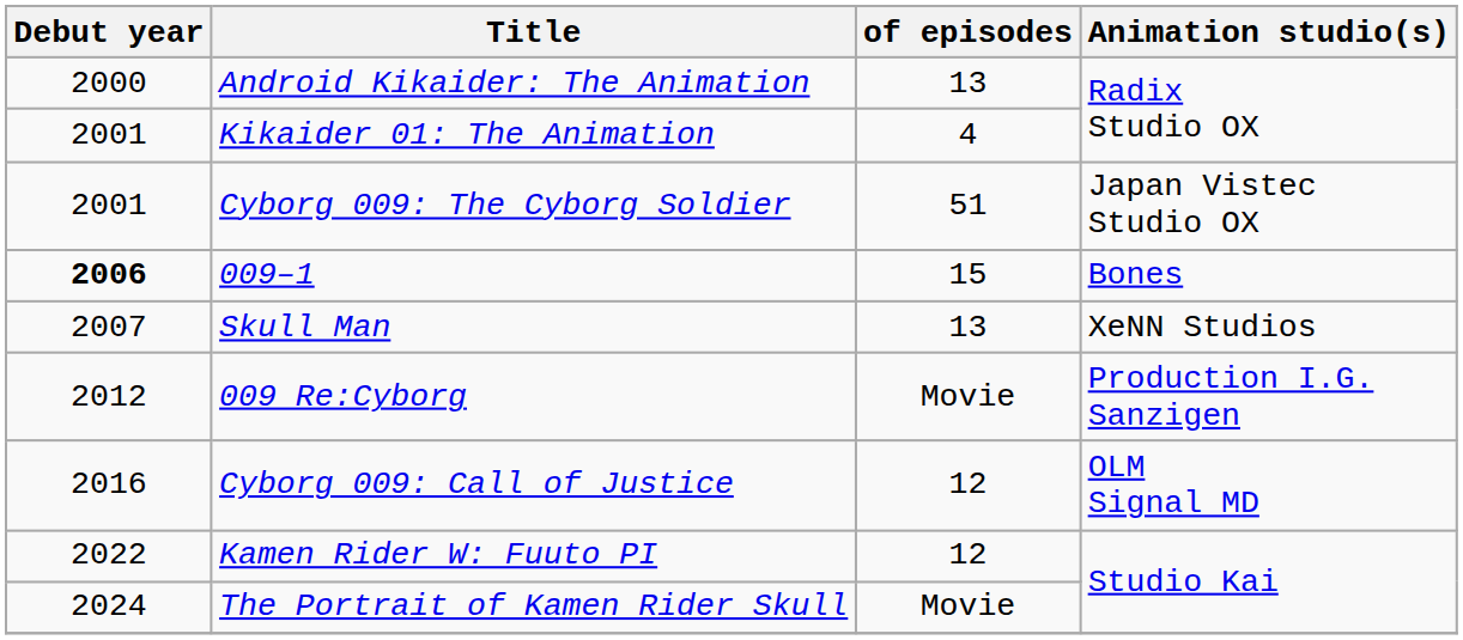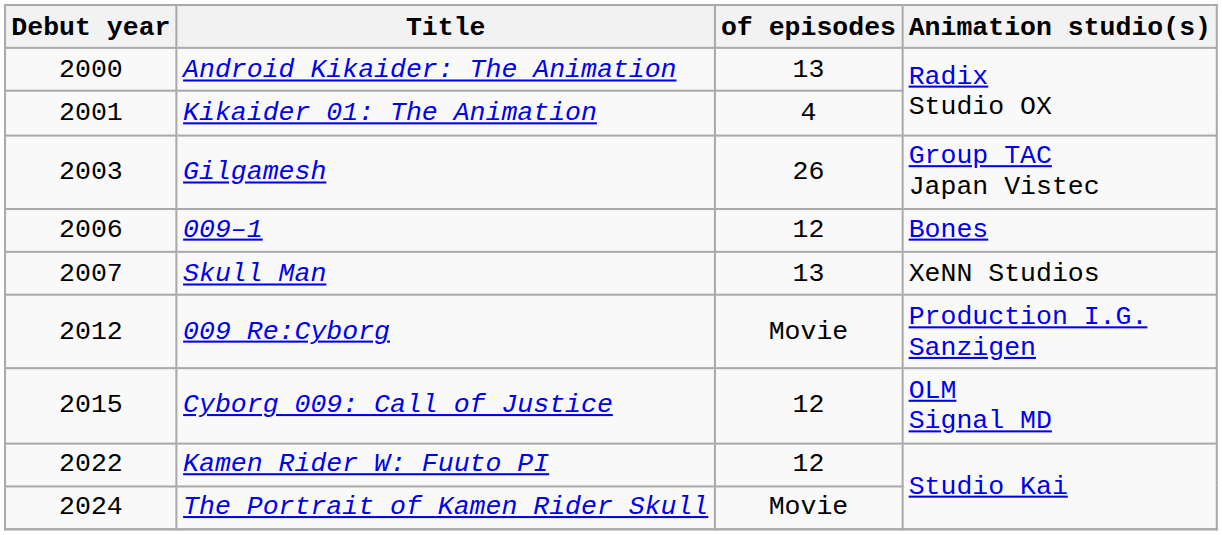 <table class="wikitable sortable" style="text-align:left; margin=auto; ">
 <tr>
 <th scope="col">Debut year</th>
 <th scope="col">Title</th>
 <th scope="col"> of episodes</th>
 <th scope="col">Animation studio(s)</th>
 </tr>
 <tr>
 <td align="center">2000</td>
 <td><em><a href='#'>Android Kikaider: The Animation</a></em></td>
 <td align="center">13</td>
 <td rowspan="2"><a href='#'>Radix</a><br>Studio OX</td>
 </tr>
 <tr>
 <td align="center">2001</td>
 <td><em><a href='#'>Kikaider 01: The Animation</a></em></td>
 <td align="center">4</td>
 </tr>
 <tr>
-<td align="center">2001</td>
-<td><em><a href='#'>Cyborg 009: The Cyborg Soldier</a></em></td>
-<td align="center">51</td>
-<td>Japan Vistec<br>Studio OX</td>
+<td align="center">2003</td>
+<td><em><a href='#'>Gilgamesh</a></em></td>
+<td align="center">26</td>
+<td><a href='#'>Group TAC</a><br>Japan Vistec</td>
 </tr>
 <tr>
-<td align="center"><strong>2006</strong></td>
+<td align="center">2006</td>
 <td><em><a href='#'>009–1</a></em></td>
-<td align="center">15</td>
+<td align="center">12</td>
 <td><a href='#'>Bones</a></td>
 </tr>
 <tr>
 <td align="center">2007</td>
 <td><em><a href='#'>Skull Man</a></em></td>
 <td align="center">13</td>
 <td>XeNN Studios</td>
 </tr>
 <tr>
 <td align="center">2012</td>
 <td><em><a href='#'>009 Re:Cyborg</a></em></td>
 <td align="center">Movie</td>
 <td><a href='#'>Production I.G.</a><br><a href='#'>Sanzigen</a></td>
 </tr>
 <tr>
-<td align="center">2016</td>
+<td align="center">2015</td>
 <td><em><a href='#'>Cyborg 009: Call of Justice</a></em></td>
 <td align="center">12</td>
 <td><a href='#'>OLM</a><br><a href='#'>Signal MD</a></td>
 </tr>
 <tr>
 <td align="center">2022</td>
 <td><em><a href='#'>Kamen Rider W: Fuuto PI</a></em></td>
 <td align="center">12</td>
 <td rowspan="2"><a href='#'>Studio Kai</a></td>
 </tr>
 <tr>
 <td align="center">2024</td>
 <td><em><a href='#'>The Portrait of Kamen Rider Skull</a></em></td>
 <td align="center">Movie</td>
 </tr>
 <tr>
 </tr>
 </table>
